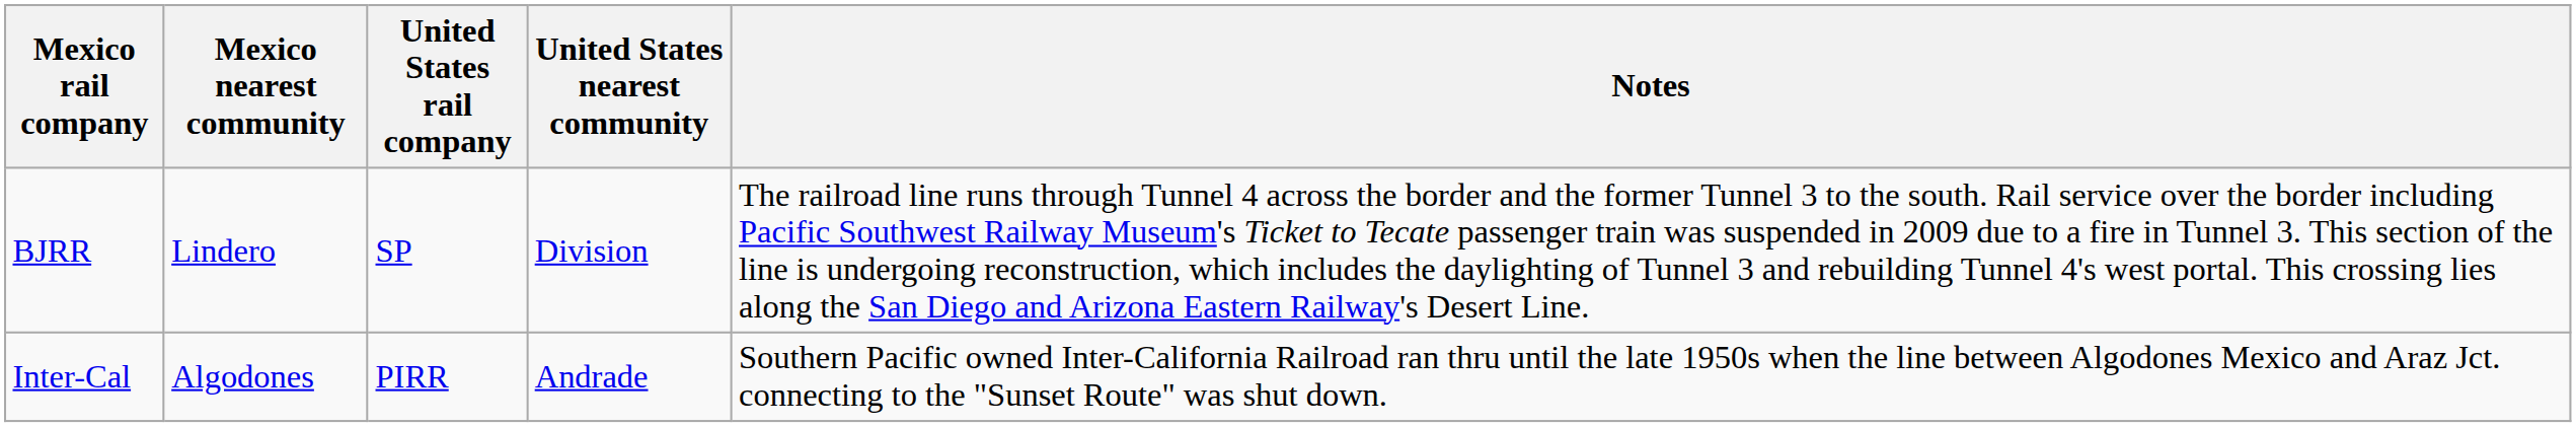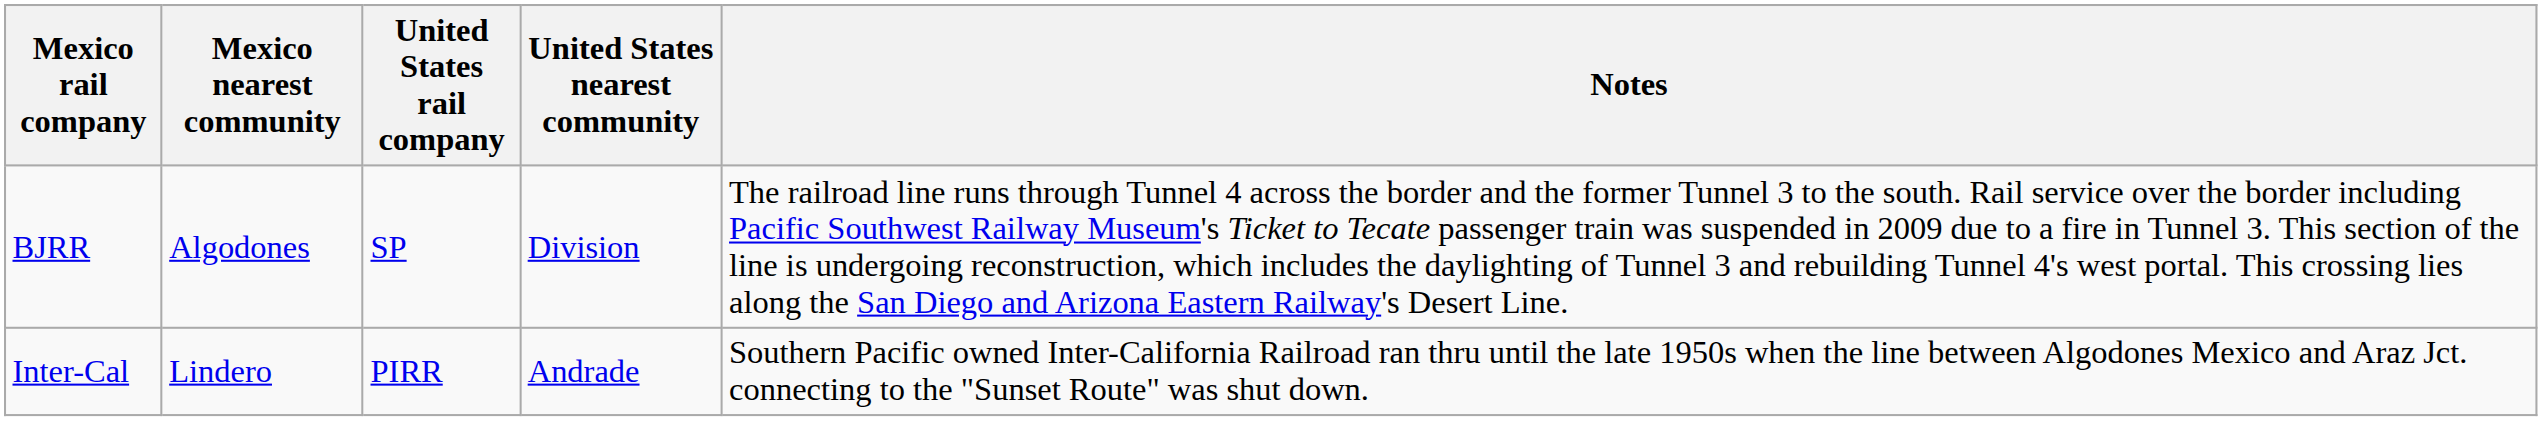 <table class="wikitable">
 <tr>
 <th>Mexico<br>rail company</th>
 <th>Mexico<br>nearest community</th>
 <th>United States<br>rail company</th>
 <th>United States<br>nearest community</th>
 <th>Notes</th>
 </tr>
 <tr>
 <td><a href='#'>BJRR</a></td>
-<td><a href='#'>Lindero</a></td>
+<td><a href='#'>Algodones</a></td>
 <td><a href='#'>SP</a></td>
 <td><a href='#'>Division</a></td>
 <td>The railroad line runs through Tunnel 4 across the border and the former Tunnel 3 to the south. Rail service over the border including <a href='#'>Pacific Southwest Railway Museum</a>'s <em>Ticket to Tecate</em> passenger train was suspended in 2009 due to a fire in Tunnel 3. This section of the line is undergoing reconstruction, which includes the daylighting of Tunnel 3 and rebuilding Tunnel 4's west portal. This crossing lies along the <a href='#'>San Diego and Arizona Eastern Railway</a>'s Desert Line.</td>
 </tr>
 <tr>
 <td><a href='#'>Inter-Cal</a></td>
-<td><a href='#'>Algodones</a></td>
+<td><a href='#'>Lindero</a></td>
 <td><a href='#'>PIRR</a></td>
 <td><a href='#'>Andrade</a></td>
 <td>Southern Pacific owned Inter-California Railroad ran thru until the late 1950s when the line between Algodones Mexico and Araz Jct. connecting to the "Sunset Route" was shut down.</td>
 </tr>
 </table>
